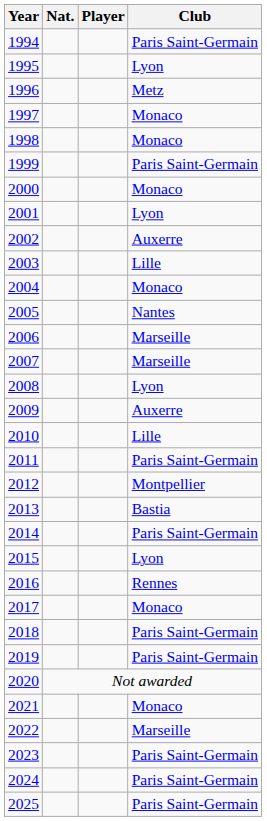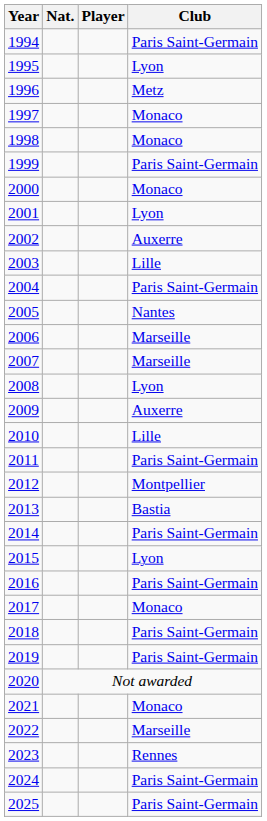 <table class="sortable wikitable" style="text-align: center;">
 <tr>
 <th>Year</th>
 <th>Nat.</th>
 <th>Player</th>
 <th>Club</th>
 </tr>
 <tr>
 <td><a href='#'>1994</a></td>
 <td></td>
 <td align=left></td>
 <td align=left><a href='#'>Paris Saint-Germain</a></td>
 </tr>
 <tr>
 <td><a href='#'>1995</a></td>
 <td></td>
 <td align=left></td>
 <td align=left><a href='#'>Lyon</a></td>
 </tr>
 <tr>
 <td><a href='#'>1996</a></td>
 <td></td>
 <td align=left></td>
 <td align=left><a href='#'>Metz</a></td>
 </tr>
 <tr>
 <td><a href='#'>1997</a></td>
 <td></td>
 <td align=left></td>
 <td align=left><a href='#'>Monaco</a></td>
 </tr>
 <tr>
 <td><a href='#'>1998</a></td>
 <td></td>
 <td align=left></td>
 <td align=left><a href='#'>Monaco</a></td>
 </tr>
 <tr>
 <td><a href='#'>1999</a></td>
 <td></td>
 <td align=left></td>
 <td align=left><a href='#'>Paris Saint-Germain</a></td>
 </tr>
 <tr>
 <td><a href='#'>2000</a></td>
 <td></td>
 <td align=left></td>
 <td align=left><a href='#'>Monaco</a></td>
 </tr>
 <tr>
 <td><a href='#'>2001</a></td>
 <td></td>
 <td align=left></td>
 <td align=left><a href='#'>Lyon</a></td>
 </tr>
 <tr>
 <td><a href='#'>2002</a></td>
 <td></td>
 <td align=left></td>
 <td align=left><a href='#'>Auxerre</a></td>
 </tr>
 <tr>
 <td><a href='#'>2003</a></td>
 <td></td>
 <td align=left></td>
 <td align=left><a href='#'>Lille</a></td>
 </tr>
 <tr>
 <td><a href='#'>2004</a></td>
 <td></td>
 <td align=left></td>
-<td align=left><a href='#'>Monaco</a></td>
+<td align=left><a href='#'>Paris Saint-Germain</a></td>
 </tr>
 <tr>
 <td><a href='#'>2005</a></td>
 <td></td>
 <td align=left></td>
 <td align=left><a href='#'>Nantes</a></td>
 </tr>
 <tr>
 <td><a href='#'>2006</a></td>
 <td></td>
 <td align=left></td>
 <td align=left><a href='#'>Marseille</a></td>
 </tr>
 <tr>
 <td><a href='#'>2007</a></td>
 <td></td>
 <td align=left></td>
 <td align=left><a href='#'>Marseille</a></td>
 </tr>
 <tr>
 <td><a href='#'>2008</a></td>
 <td></td>
 <td align=left></td>
 <td align=left><a href='#'>Lyon</a></td>
 </tr>
 <tr>
 <td><a href='#'>2009</a></td>
 <td></td>
 <td align=left></td>
 <td align=left><a href='#'>Auxerre</a></td>
 </tr>
 <tr>
 <td><a href='#'>2010</a></td>
 <td></td>
 <td align=left></td>
 <td align=left><a href='#'>Lille</a></td>
 </tr>
 <tr>
 <td><a href='#'>2011</a></td>
 <td></td>
 <td align=left></td>
 <td align=left><a href='#'>Paris Saint-Germain</a></td>
 </tr>
 <tr>
 <td><a href='#'>2012</a></td>
 <td></td>
 <td align=left></td>
 <td align=left><a href='#'>Montpellier</a></td>
 </tr>
 <tr>
 <td><a href='#'>2013</a></td>
 <td></td>
 <td align=left></td>
 <td align=left><a href='#'>Bastia</a></td>
 </tr>
 <tr>
 <td><a href='#'>2014</a></td>
 <td></td>
 <td align=left></td>
 <td align=left><a href='#'>Paris Saint-Germain</a></td>
 </tr>
 <tr>
 <td><a href='#'>2015</a></td>
 <td></td>
 <td align=left></td>
 <td align=left><a href='#'>Lyon</a></td>
 </tr>
 <tr>
 <td><a href='#'>2016</a></td>
 <td></td>
 <td align=left></td>
-<td align=left><a href='#'>Rennes</a></td>
+<td align=left><a href='#'>Paris Saint-Germain</a></td>
 </tr>
 <tr>
 <td><a href='#'>2017</a></td>
 <td></td>
 <td align=left></td>
 <td align=left><a href='#'>Monaco</a></td>
 </tr>
 <tr>
 <td><a href='#'>2018</a></td>
 <td></td>
 <td align=left></td>
 <td align=left><a href='#'>Paris Saint-Germain</a></td>
 </tr>
 <tr>
 <td><a href='#'>2019</a></td>
 <td></td>
 <td align=left></td>
 <td align=left><a href='#'>Paris Saint-Germain</a></td>
 </tr>
 <tr>
 <td><a href='#'>2020</a></td>
 <td colspan=3><em>Not awarded</em></td>
 </tr>
 <tr>
 <td><a href='#'>2021</a></td>
 <td></td>
 <td align=left></td>
 <td align=left><a href='#'>Monaco</a></td>
 </tr>
 <tr>
 <td><a href='#'>2022</a></td>
 <td></td>
 <td align=left></td>
 <td align=left><a href='#'>Marseille</a></td>
 </tr>
 <tr>
 <td><a href='#'>2023</a></td>
 <td></td>
 <td align=left></td>
-<td align=left><a href='#'>Paris Saint-Germain</a></td>
+<td align=left><a href='#'>Rennes</a></td>
 </tr>
 <tr>
 <td><a href='#'>2024</a></td>
 <td></td>
 <td align=left></td>
 <td align=left><a href='#'>Paris Saint-Germain</a></td>
 </tr>
 <tr>
 <td><a href='#'>2025</a></td>
 <td></td>
 <td align=left></td>
 <td align=left><a href='#'>Paris Saint-Germain</a></td>
 </tr>
 </table>
